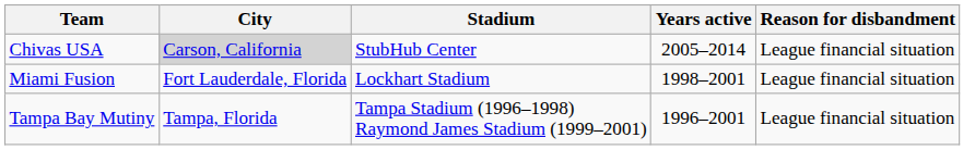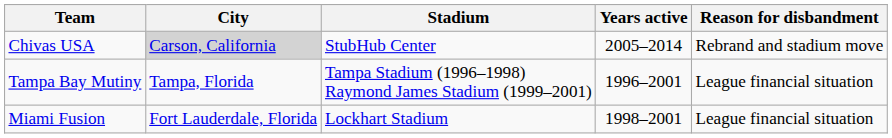 <table class="wikitable" text-align:left">
 <tr>
 <th>Team</th>
 <th>City</th>
 <th>Stadium</th>
 <th>Years active</th>
 <th>Reason for disbandment</th>
 </tr>
 <tr>
 <td><a href='#'>Chivas USA</a></td>
 <td style="background: lightgrey;"><a href='#'>Carson, California</a></td>
 <td><a href='#'>StubHub Center</a></td>
 <td align=center>2005–2014</td>
+<td>Rebrand and stadium move</td>
+</tr>
+<tr>
+<td><a href='#'>Tampa Bay Mutiny</a></td>
+<td><a href='#'>Tampa, Florida</a></td>
+<td><a href='#'>Tampa Stadium</a> (1996–1998)<br><a href='#'>Raymond James Stadium</a> (1999–2001)</td>
+<td align=center>1996–2001</td>
 <td>League financial situation</td>
 </tr>
 <tr>
 <td><a href='#'>Miami Fusion</a></td>
 <td><a href='#'>Fort Lauderdale, Florida</a></td>
 <td><a href='#'>Lockhart Stadium</a></td>
 <td align=center>1998–2001</td>
 <td>League financial situation</td>
 </tr>
-<tr>
-<td><a href='#'>Tampa Bay Mutiny</a></td>
-<td><a href='#'>Tampa, Florida</a></td>
-<td><a href='#'>Tampa Stadium</a> (1996–1998)<br><a href='#'>Raymond James Stadium</a> (1999–2001)</td>
-<td align=center>1996–2001</td>
-<td>League financial situation</td>
-</tr>
 </table>
